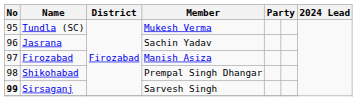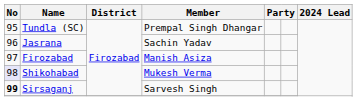 <table class="wikitable sortable">
 <tr>
 <th>No</th>
 <th>Name</th>
 <th>District</th>
 <th>Member</th>
 <th colspan="2">Party</th>
 <th colspan="2">2024 Lead</th>
 </tr>
 <tr>
 <td>95</td>
 <td><a href='#'>Tundla</a> (SC)</td>
 <td rowspan="5"><a href='#'>Firozabad</a></td>
-<td><a href='#'>Mukesh Verma</a></td>
+<td>Prempal Singh Dhangar</td>
 <td></td>
 <td></td>
 </tr>
 <tr>
 <td>96</td>
 <td><a href='#'>Jasrana</a></td>
 <td>Sachin Yadav</td>
 <td></td>
 <td></td>
 </tr>
 <tr>
 <td>97</td>
 <td><a href='#'>Firozabad</a></td>
 <td><a href='#'>Manish Asiza</a></td>
 <td></td>
 <td></td>
 </tr>
 <tr>
-<td>98</td>
+<td style="background: lavender;">98</td>
 <td><a href='#'>Shikohabad</a></td>
-<td>Prempal Singh Dhangar</td>
+<td><a href='#'>Mukesh Verma</a></td>
 <td></td>
 <td></td>
 </tr>
 <tr>
 <td><strong>99</strong></td>
 <td><a href='#'>Sirsaganj</a></td>
 <td>Sarvesh Singh</td>
 <td></td>
 <td></td>
 </tr>
 <tr>
 </tr>
 </table>
